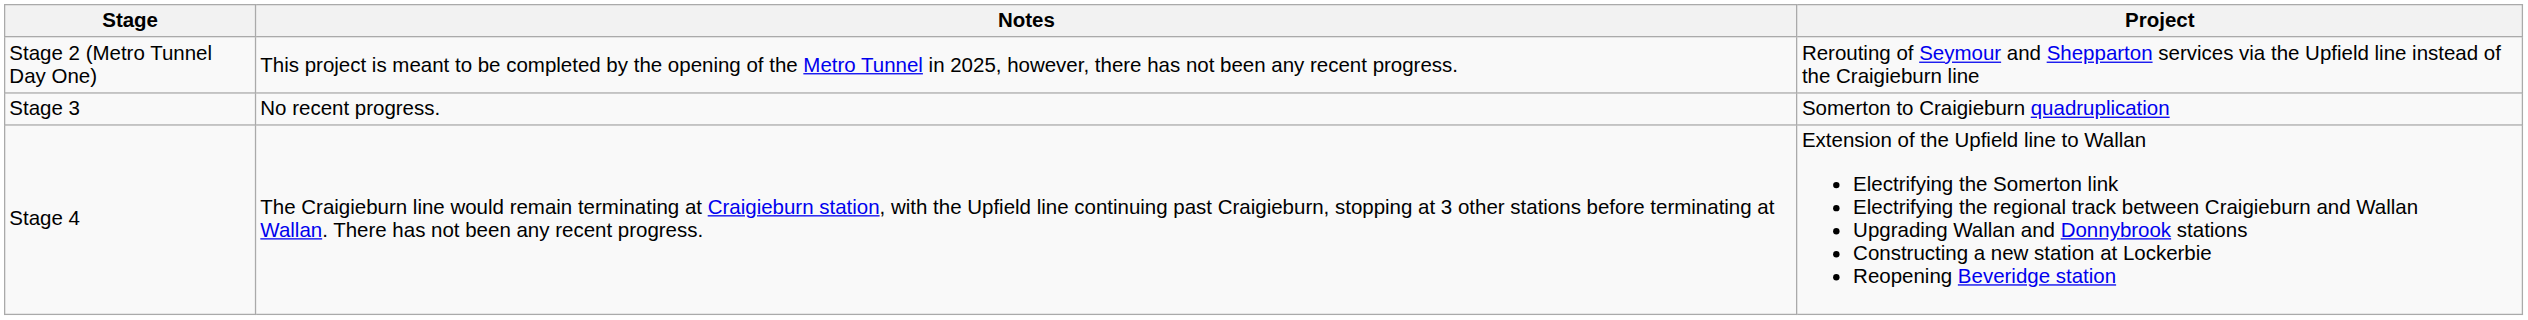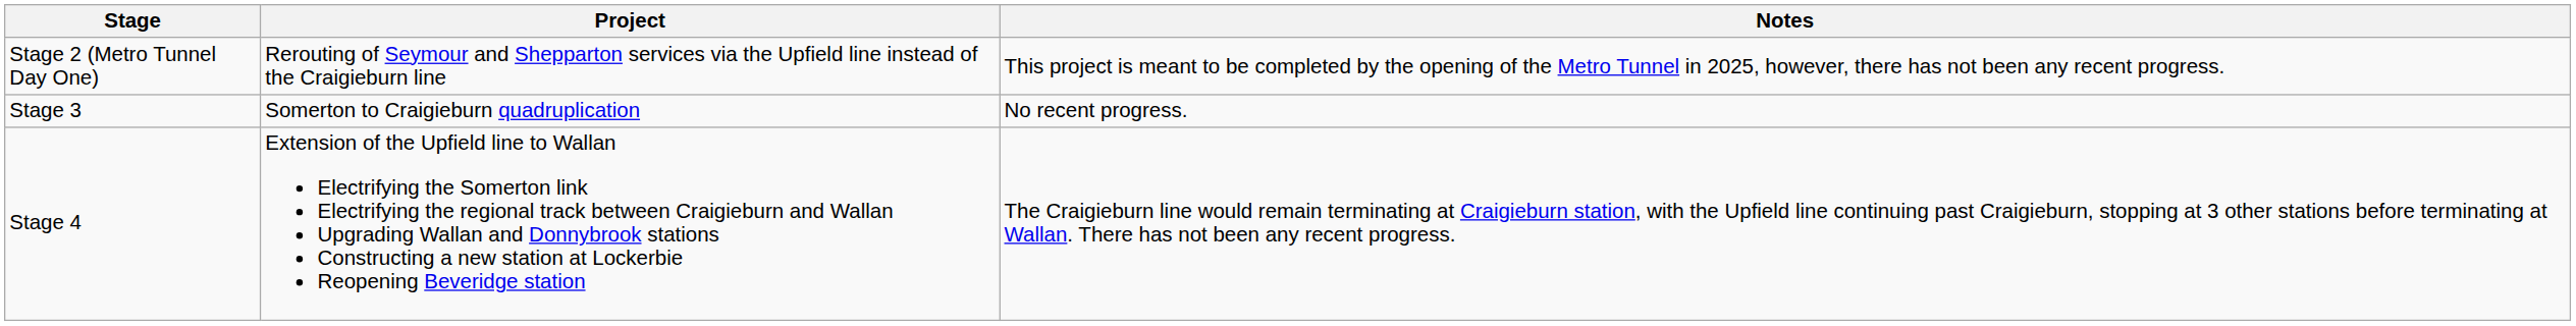 <table class="wikitable">
 <tr>
 <th>Stage</th>
+<th>Project</th>
 <th>Notes</th>
-<th>Project</th>
 </tr>
 <tr>
 <td>Stage 2 (Metro Tunnel Day One)</td>
+<td>Rerouting of <a href='#'>Seymour</a> and <a href='#'>Shepparton</a> services via the Upfield line instead of the Craigieburn line</td>
 <td>This project is meant to be completed by the opening of the <a href='#'>Metro Tunnel</a> in 2025, however, there has not been any recent progress.</td>
-<td>Rerouting of <a href='#'>Seymour</a> and <a href='#'>Shepparton</a> services via the Upfield line instead of the Craigieburn line</td>
 </tr>
 <tr>
 <td>Stage 3</td>
+<td>Somerton to Craigieburn <a href='#'>quadruplication</a></td>
 <td>No recent progress.</td>
-<td>Somerton to Craigieburn <a href='#'>quadruplication</a></td>
 </tr>
 <tr>
 <td>Stage 4</td>
+<td>Extension of the Upfield line to Wallan<br><ul><li>Electrifying the Somerton link</li><li>Electrifying the regional track between Craigieburn and Wallan</li><li>Upgrading Wallan and <a href='#'>Donnybrook</a> stations</li><li>Constructing a new station at Lockerbie</li><li>Reopening <a href='#'>Beveridge station</a></li></ul></td>
 <td>The Craigieburn line would remain terminating at <a href='#'>Craigieburn station</a>, with the Upfield line continuing past Craigieburn, stopping at 3 other stations before terminating at <a href='#'>Wallan</a>. There has not been any recent progress.</td>
-<td>Extension of the Upfield line to Wallan<br><ul><li>Electrifying the Somerton link</li><li>Electrifying the regional track between Craigieburn and Wallan</li><li>Upgrading Wallan and <a href='#'>Donnybrook</a> stations</li><li>Constructing a new station at Lockerbie</li><li>Reopening <a href='#'>Beveridge station</a></li></ul></td>
 </tr>
 </table>
